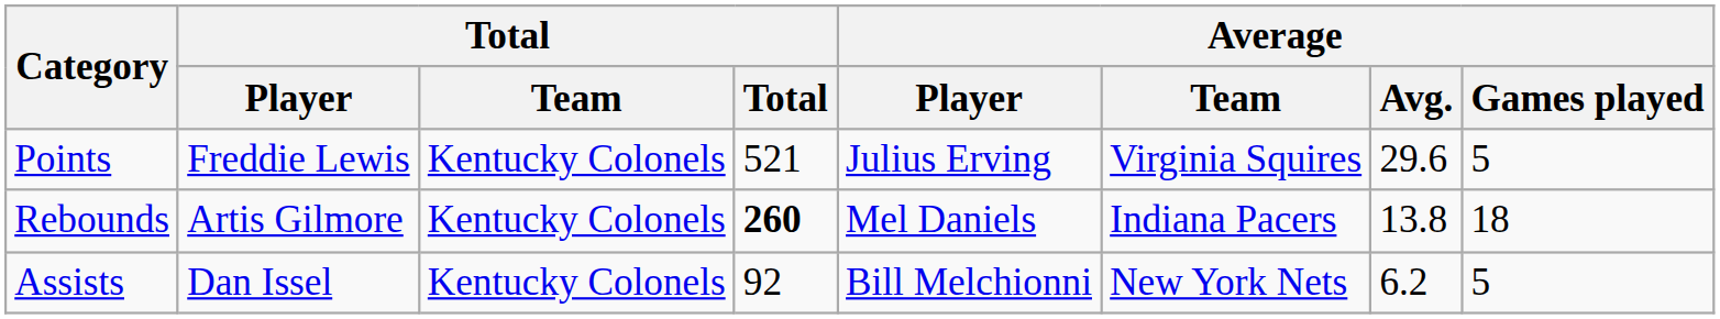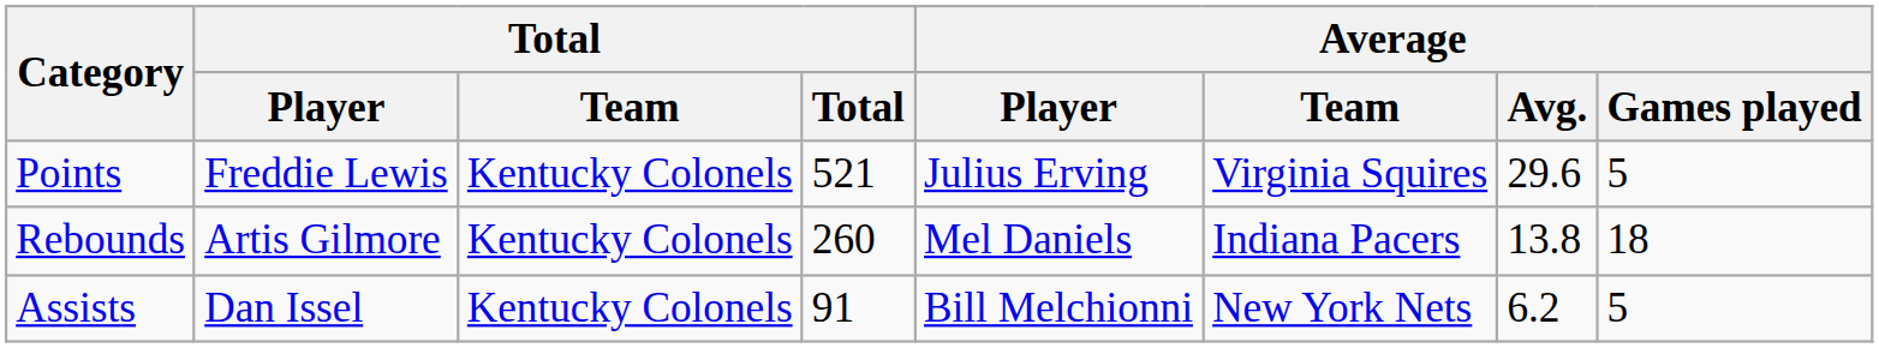 <table class=wikitable style="text-align:left;">
 <tr>
 <th rowspan=2>Category</th>
 <th colspan=3>Total</th>
 <th colspan=4>Average</th>
 </tr>
 <tr>
 <th>Player</th>
 <th>Team</th>
 <th>Total</th>
 <th>Player</th>
 <th>Team</th>
 <th>Avg.</th>
 <th>Games played</th>
 </tr>
 <tr>
 <td><a href='#'>Points</a></td>
 <td><a href='#'>Freddie Lewis</a></td>
 <td><a href='#'>Kentucky Colonels</a></td>
 <td>521</td>
 <td><a href='#'>Julius Erving</a></td>
 <td><a href='#'>Virginia Squires</a></td>
 <td>29.6</td>
 <td>5</td>
 </tr>
 <tr>
 <td><a href='#'>Rebounds</a></td>
 <td><a href='#'>Artis Gilmore</a></td>
 <td><a href='#'>Kentucky Colonels</a></td>
-<td><strong>260</strong></td>
+<td>260</td>
 <td><a href='#'>Mel Daniels</a></td>
 <td><a href='#'>Indiana Pacers</a></td>
 <td>13.8</td>
 <td>18</td>
 </tr>
 <tr>
 <td><a href='#'>Assists</a></td>
 <td><a href='#'>Dan Issel</a></td>
 <td><a href='#'>Kentucky Colonels</a></td>
-<td>92</td>
+<td>91</td>
 <td><a href='#'>Bill Melchionni</a></td>
 <td><a href='#'>New York Nets</a></td>
 <td>6.2</td>
 <td>5</td>
 </tr>
 </table>
